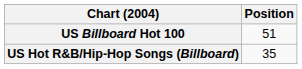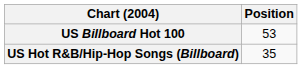 <table class="wikitable sortable plainrowheaders" style="text-align:center">
 <tr>
 <th scope="col">Chart (2004)</th>
 <th scope="col">Position</th>
 </tr>
 <tr>
 <th scope="row">US <em>Billboard</em> Hot 100</th>
-<td>51</td>
+<td>53</td>
 </tr>
 <tr>
 <th scope="row">US Hot R&B/Hip-Hop Songs (<em>Billboard</em>)</th>
 <td>35</td>
 </tr>
 </table>
